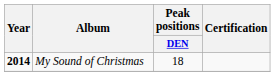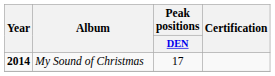 <table class="wikitable">
 <tr>
 <th align="center" rowspan="2" width="10">Year</th>
 <th align="center" rowspan="2" width="160">Album</th>
 <th align="center" colspan="1" width="20">Peak positions</th>
 <th align="center" rowspan="2" width="70">Certification</th>
 </tr>
 <tr>
 <th scope="col" style="width:3em;font-size:90%;"><a href='#'>DEN</a><br></th>
 </tr>
 <tr>
 <td style="text-align:center;"><strong>2014</strong></td>
 <td><em>My Sound of Christmas</em></td>
-<td style="text-align:center;">18</td>
+<td style="text-align:center;">17</td>
 <td style="text-align:center;"></td>
 </tr>
 <tr>
 </tr>
 </table>
